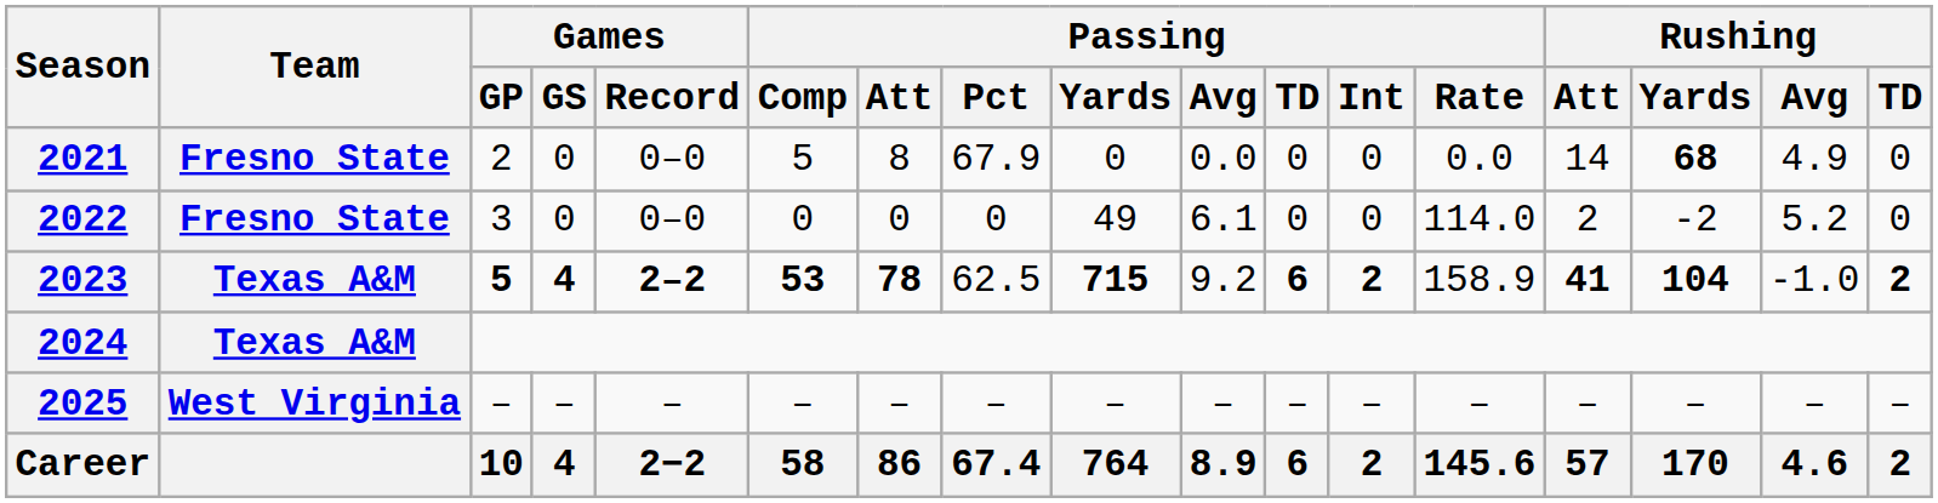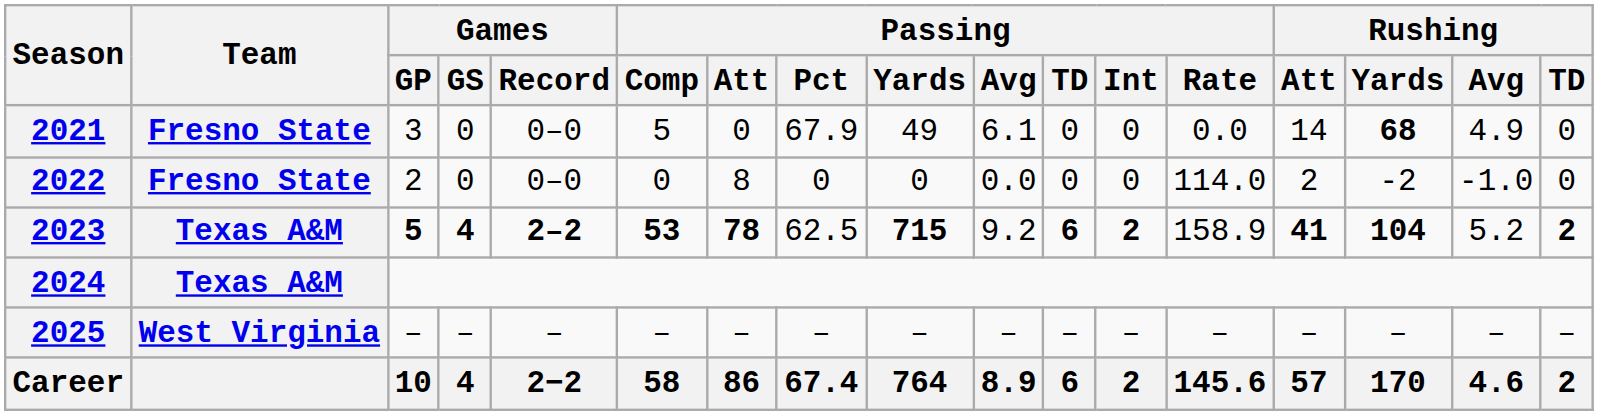 <table class="wikitable" style="text-align:center;">
 <tr>
 <th rowspan="2">Season</th>
 <th rowspan="2">Team</th>
 <th colspan="3">Games</th>
 <th colspan="8">Passing</th>
 <th colspan="5">Rushing</th>
 </tr>
 <tr>
 <th>GP</th>
 <th>GS</th>
 <th>Record</th>
 <th>Comp</th>
 <th>Att</th>
 <th>Pct</th>
 <th>Yards</th>
 <th>Avg</th>
 <th>TD</th>
 <th>Int</th>
 <th>Rate</th>
 <th>Att</th>
 <th>Yards</th>
 <th>Avg</th>
 <th>TD</th>
 </tr>
 <tr>
 <th><a href='#'>2021</a></th>
 <th><a href='#'>Fresno State</a></th>
-<td>2</td>
+<td>3</td>
 <td>0</td>
 <td>0–0</td>
 <td>5</td>
-<td>8</td>
+<td>0</td>
 <td>67.9</td>
-<td>0</td>
-<td>0.0</td>
+<td>49</td>
+<td>6.1</td>
 <td>0</td>
 <td>0</td>
 <td>0.0</td>
 <td>14</td>
 <td><strong>68</strong></td>
 <td>4.9</td>
 <td>0</td>
 </tr>
 <tr>
 <th><a href='#'>2022</a></th>
 <th><a href='#'>Fresno State</a></th>
-<td>3</td>
+<td>2</td>
 <td>0</td>
 <td>0–0</td>
 <td>0</td>
+<td>8</td>
 <td>0</td>
 <td>0</td>
-<td>49</td>
-<td>6.1</td>
+<td>0.0</td>
 <td>0</td>
 <td>0</td>
 <td>114.0</td>
 <td>2</td>
 <td>-2</td>
-<td>5.2</td>
+<td>-1.0</td>
 <td>0</td>
 </tr>
 <tr>
 <th><a href='#'>2023</a></th>
 <th><a href='#'>Texas A&M</a></th>
 <td><strong>5</strong></td>
 <td><strong>4</strong></td>
 <td><strong>2–2</strong></td>
 <td><strong>53</strong></td>
 <td><strong>78</strong></td>
 <td>62.5</td>
 <td><strong>715</strong></td>
 <td>9.2</td>
 <td><strong>6</strong></td>
 <td><strong>2</strong></td>
 <td>158.9</td>
 <td><strong>41</strong></td>
 <td><strong>104</strong></td>
-<td>-1.0</td>
+<td>5.2</td>
 <td><strong>2</strong></td>
 </tr>
 <tr>
 <th><a href='#'>2024</a></th>
 <th><a href='#'>Texas A&M</a></th>
 <td colspan="15"></td>
 </tr>
 <tr>
 <th><a href='#'>2025</a></th>
 <th><a href='#'>West Virginia</a></th>
 <td>–</td>
 <td>–</td>
 <td>–</td>
 <td>–</td>
 <td>–</td>
 <td>–</td>
 <td>–</td>
 <td>–</td>
 <td>–</td>
 <td>–</td>
 <td>–</td>
 <td>–</td>
 <td>–</td>
 <td>–</td>
 <td>–</td>
 </tr>
 <tr>
 <th>Career</th>
 <th></th>
 <th>10</th>
 <th>4</th>
 <th>2−2</th>
 <th>58</th>
 <th>86</th>
 <th>67.4</th>
 <th>764</th>
 <th>8.9</th>
 <th>6</th>
 <th>2</th>
 <th>145.6</th>
 <th>57</th>
 <th>170</th>
 <th>4.6</th>
 <th>2</th>
 </tr>
 </table>
